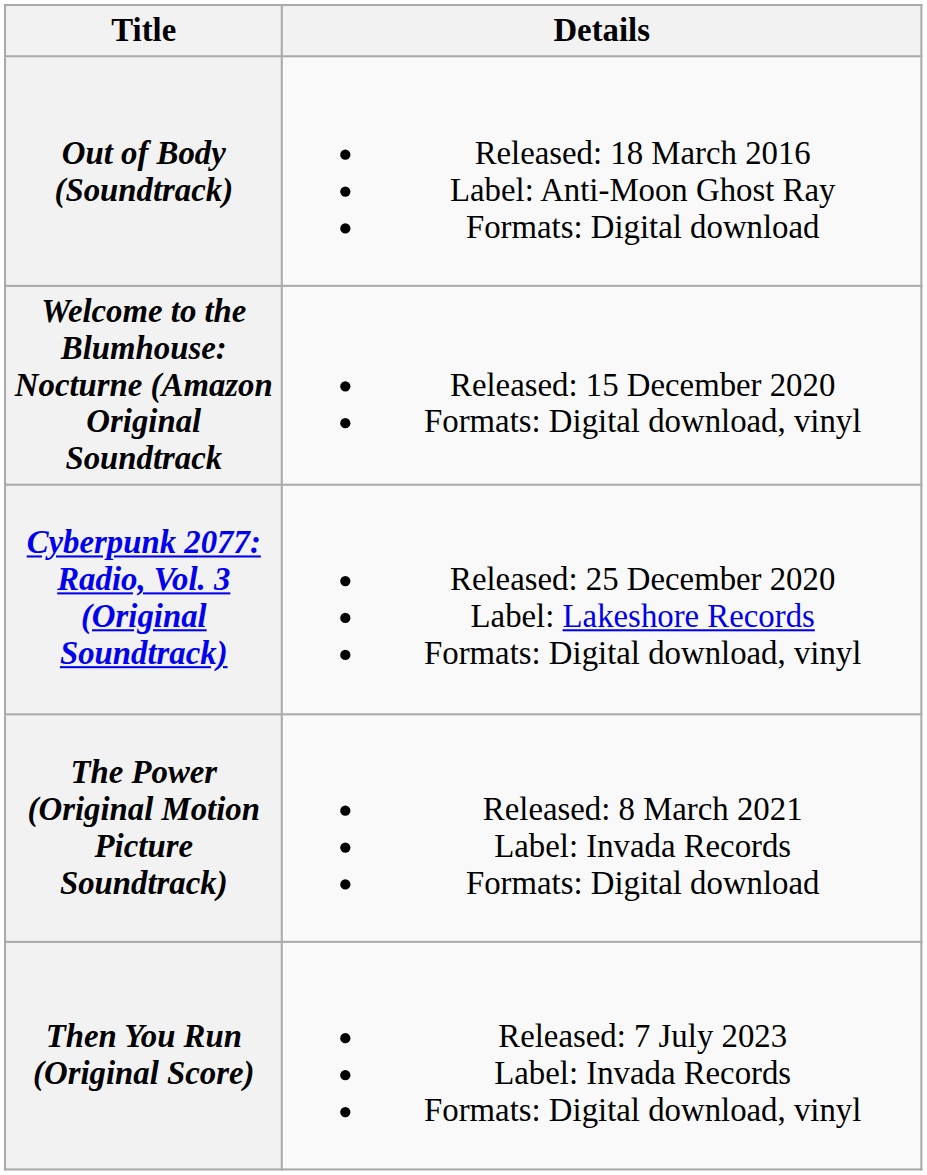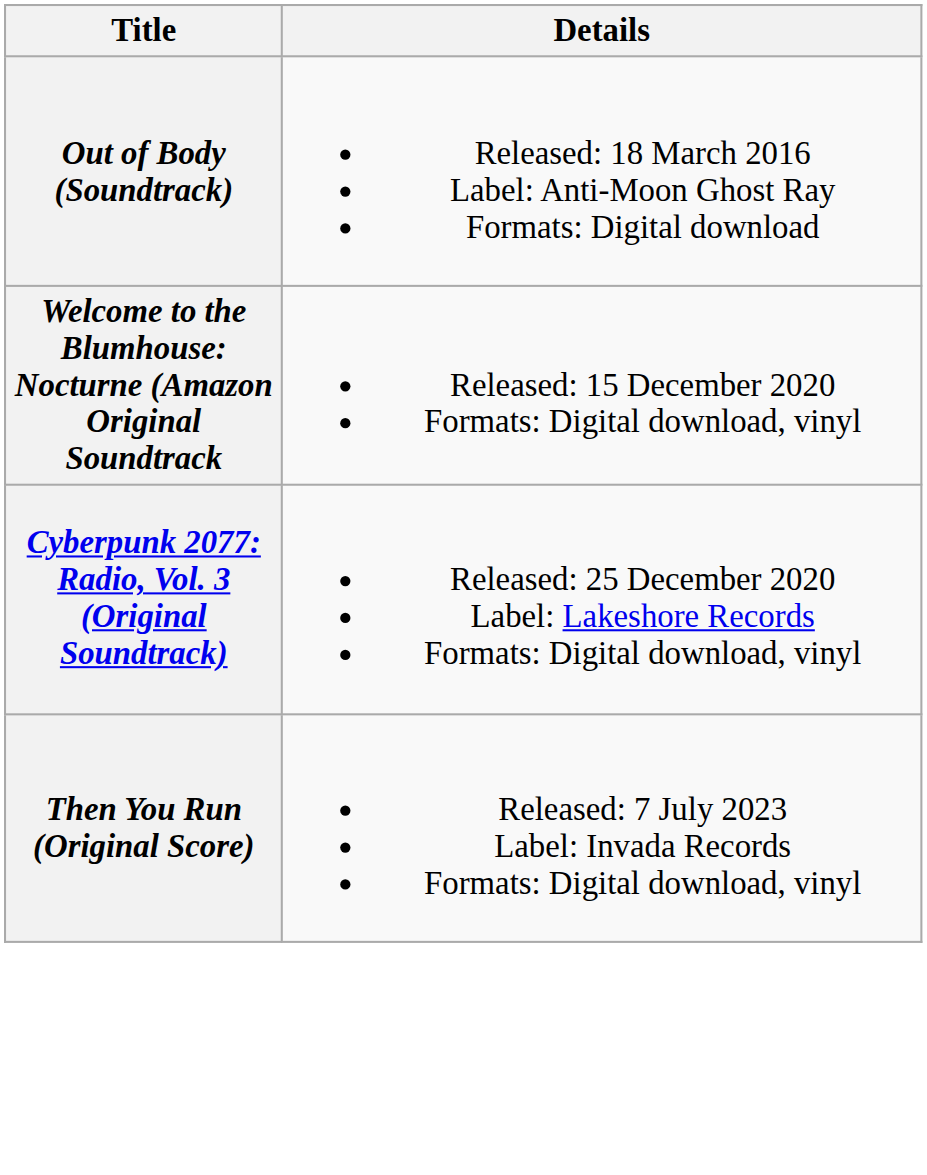 <table class="wikitable plainrowheaders" style="text-align:center">
 <tr>
 <th scope="col" style="width:8em;">Title</th>
 <th scope="col" style="width:19em;">Details</th>
 </tr>
 <tr>
 <th scope="row"><em>Out of Body (Soundtrack)</em></th>
 <td><br><ul><li>Released: 18 March 2016</li><li>Label: Anti-Moon Ghost Ray</li><li>Formats: Digital download</li></ul></td>
 </tr>
 <tr>
 <th scope="row"><em>Welcome to the Blumhouse: Nocturne (Amazon Original Soundtrack</em></th>
 <td><br><ul><li>Released: 15 December 2020</li><li>Formats: Digital download, vinyl</li></ul></td>
 </tr>
 <tr>
 <th scope="row"><em><a href='#'>Cyberpunk 2077: Radio, Vol. 3 (Original Soundtrack)</a></em></th>
 <td><br><ul><li>Released: 25 December 2020</li><li>Label: <a href='#'>Lakeshore Records</a></li><li>Formats: Digital download, vinyl</li></ul></td>
 </tr>
 <tr>
-<th scope="row"><em>The Power (Original Motion Picture Soundtrack)</em></th>
-<td><br><ul><li>Released: 8 March 2021</li><li>Label: Invada Records</li><li>Formats: Digital download</li></ul></td>
-</tr>
-<tr>
 <th scope="row"><em>Then You Run (Original Score)</em></th>
 <td><br><ul><li>Released: 7 July 2023</li><li>Label: Invada Records</li><li>Formats: Digital download, vinyl</li></ul></td>
 </tr>
 </table>
